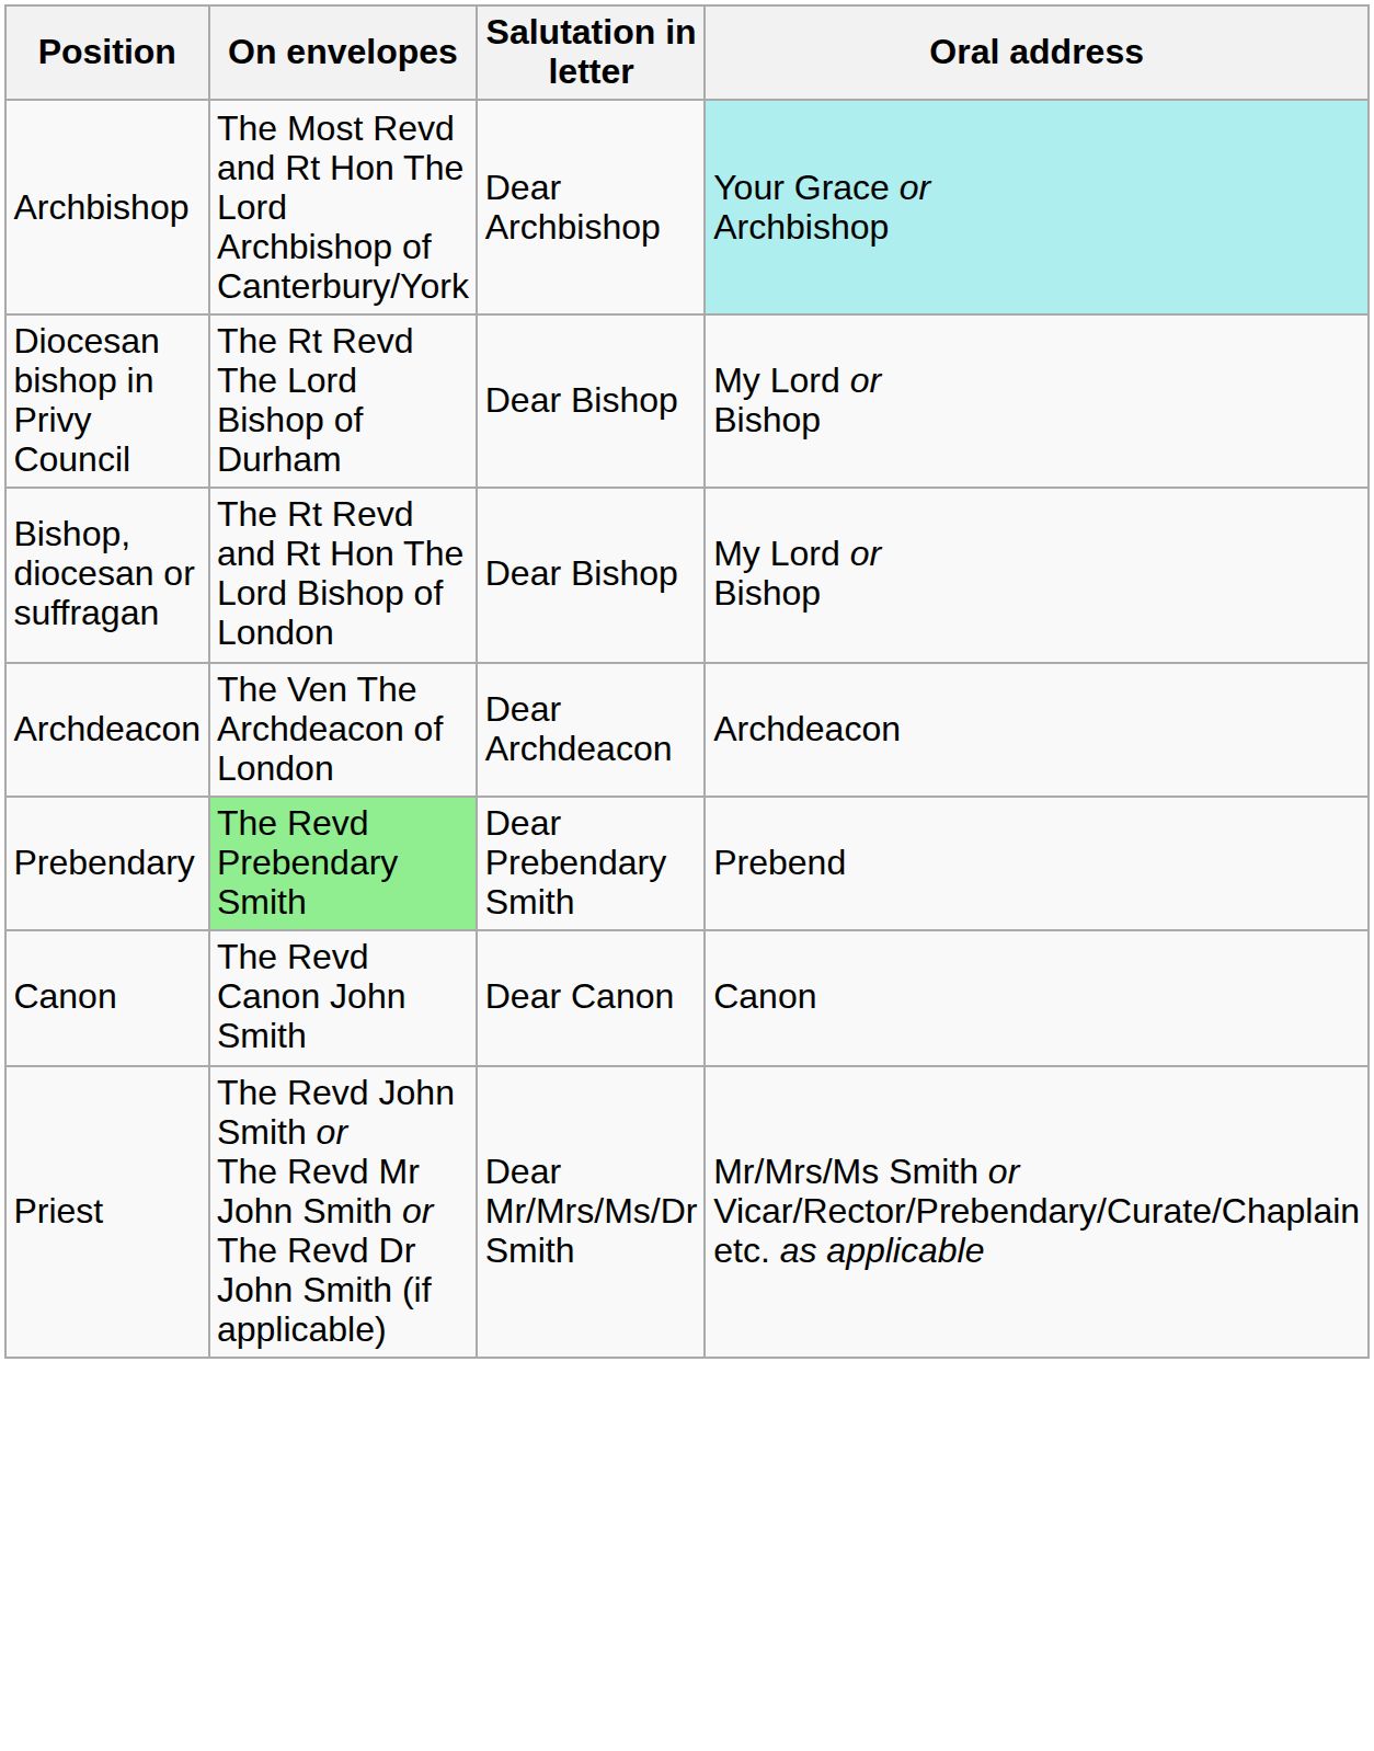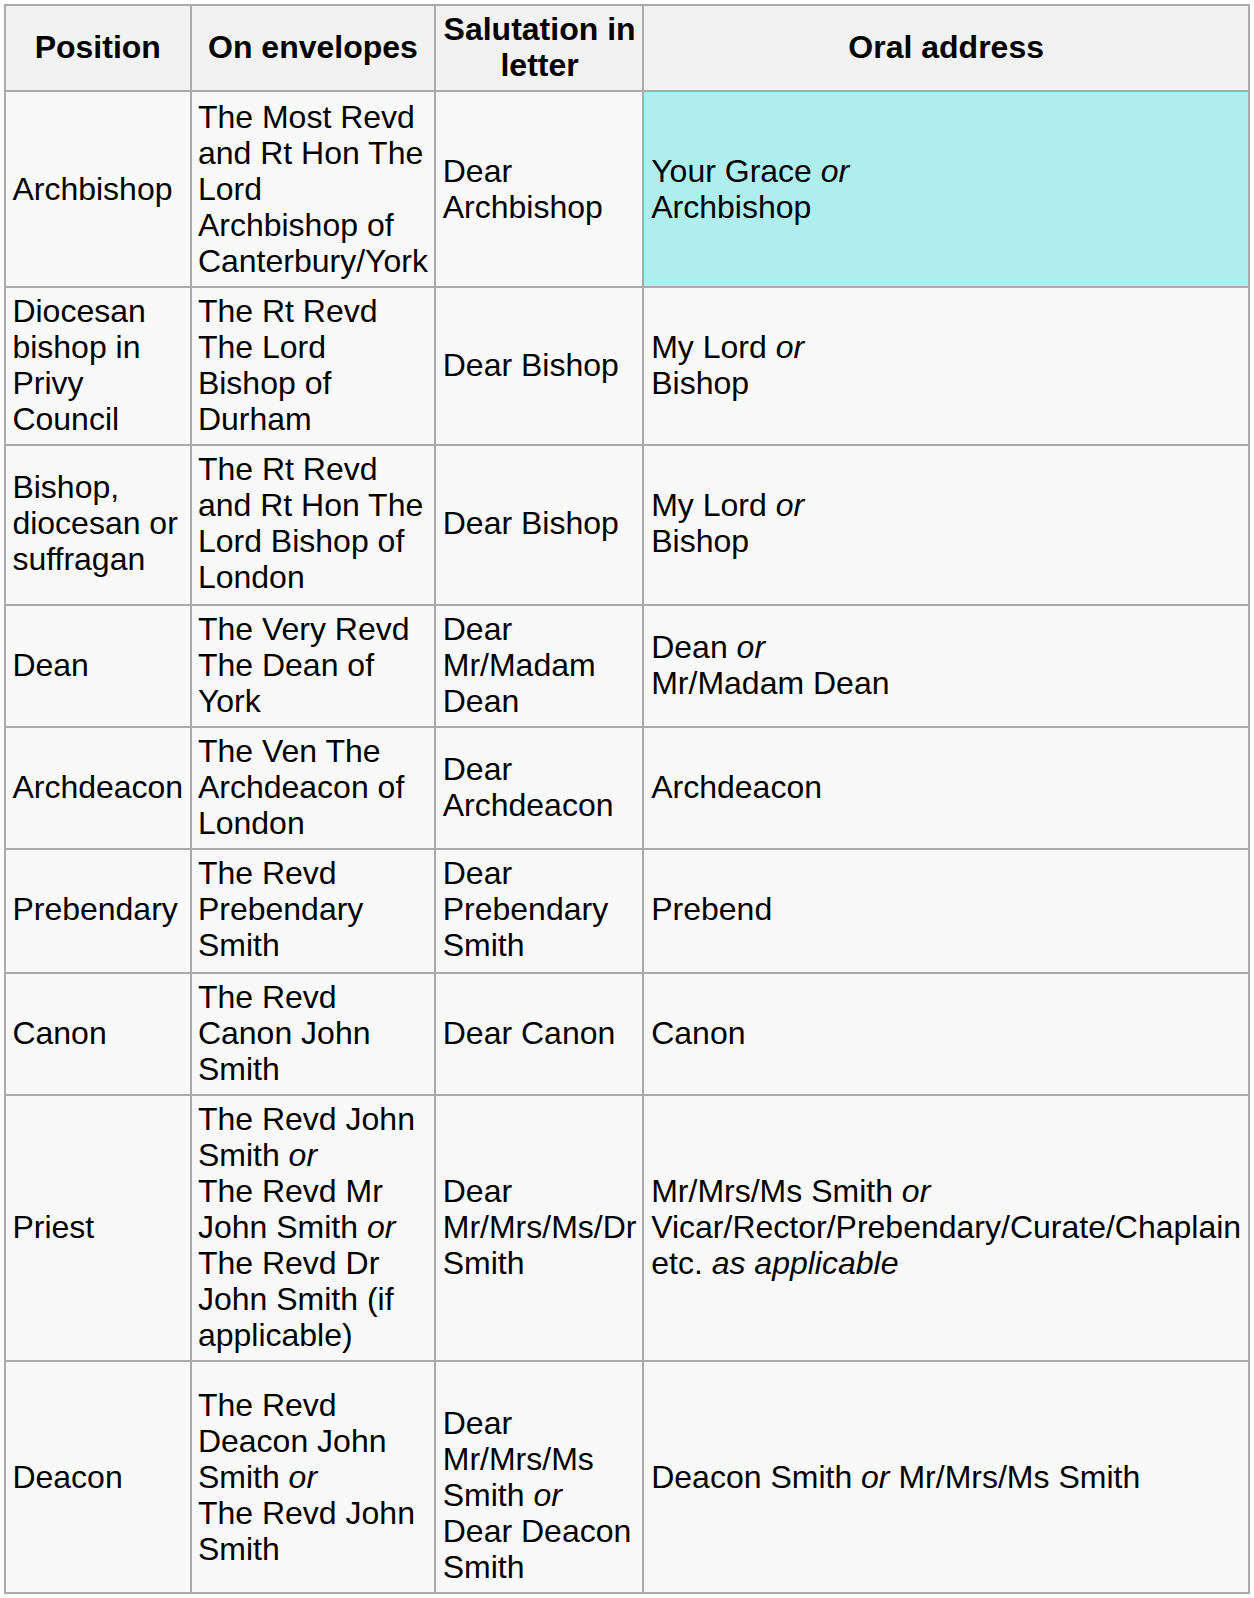 <table class="wikitable">
 <tr>
 <th width=27.5%>Position</th>
 <th>On envelopes</th>
 <th>Salutation in letter</th>
 <th>Oral address</th>
 </tr>
 <tr>
 <td>Archbishop</td>
 <td>The Most Revd and Rt Hon The Lord Archbishop of Canterbury/York</td>
 <td>Dear Archbishop</td>
 <td style="background: paleturquoise;">Your Grace <em>or</em><br>Archbishop</td>
 </tr>
 <tr>
 <td>Diocesan bishop in Privy Council</td>
 <td>The Rt Revd The Lord Bishop of Durham</td>
 <td>Dear Bishop</td>
 <td>My Lord <em>or</em> <br>Bishop</td>
 </tr>
 <tr>
 <td>Bishop, diocesan or suffragan</td>
 <td>The Rt Revd and Rt Hon The Lord Bishop of London</td>
 <td>Dear Bishop</td>
 <td>My Lord <em>or</em><br>Bishop</td>
 </tr>
 <tr>
+<td>Dean</td>
+<td>The Very Revd The Dean of York</td>
+<td>Dear Mr/Madam Dean</td>
+<td>Dean <em>or</em><br>Mr/Madam Dean</td>
+</tr>
+<tr>
 <td>Archdeacon</td>
 <td>The Ven The Archdeacon of London</td>
 <td>Dear Archdeacon</td>
 <td>Archdeacon</td>
 </tr>
 <tr>
 <td>Prebendary</td>
-<td style="background: lightgreen;">The Revd Prebendary Smith</td>
+<td>The Revd Prebendary Smith</td>
 <td>Dear Prebendary Smith</td>
 <td>Prebend</td>
 </tr>
 <tr>
 <td>Canon</td>
 <td>The Revd Canon John Smith</td>
 <td>Dear Canon</td>
 <td>Canon</td>
 </tr>
 <tr>
 <td>Priest</td>
 <td>The Revd John Smith <em>or</em> <br> The Revd Mr John Smith <em>or</em> <br> The Revd Dr John Smith (if applicable)</td>
 <td>Dear Mr/Mrs/Ms/Dr Smith</td>
 <td>Mr/Mrs/Ms Smith <em>or</em><br>Vicar/Rector/Prebendary/Curate/Chaplain etc. <em>as applicable</em></td>
 </tr>
+<tr>
+<td>Deacon</td>
+<td>The Revd Deacon John Smith <em>or</em><br> The Revd John Smith</td>
+<td><br>Dear Mr/Mrs/Ms Smith <em>or</em><br>Dear Deacon Smith</td>
+<td>Deacon Smith <em>or</em> Mr/Mrs/Ms Smith</td>
+</tr>
 </table>
